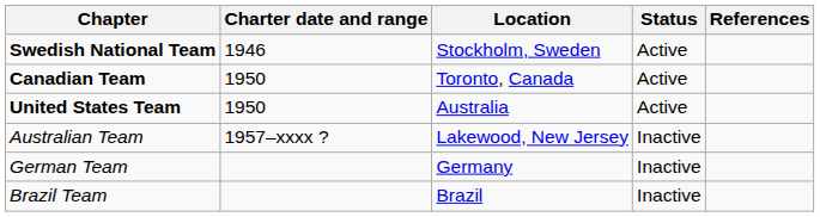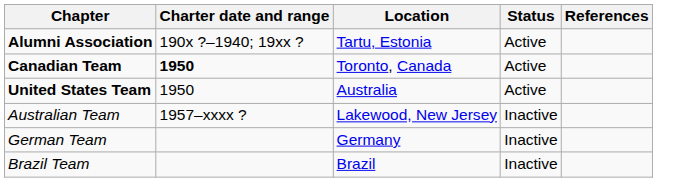 <table class="wikitable sortable">
 <tr>
 <th>Chapter</th>
 <th>Charter date and range</th>
 <th>Location</th>
 <th>Status</th>
 <th>References</th>
 </tr>
 <tr>
-<td><strong>Swedish National Team</strong></td>
-<td>1946</td>
-<td><a href='#'>Stockholm, Sweden</a></td>
+<td><strong>Alumni Association</strong></td>
+<td>190x ?–1940; 19xx ?</td>
+<td><a href='#'>Tartu, Estonia</a></td>
 <td>Active</td>
 <td></td>
 </tr>
 <tr>
 <td><strong>Canadian Team</strong></td>
-<td>1950</td>
+<td><strong>1950</strong></td>
 <td><a href='#'>Toronto</a>, <a href='#'>Canada</a></td>
 <td>Active</td>
 <td></td>
 </tr>
 <tr>
 <td><strong>United States Team</strong></td>
 <td>1950</td>
 <td><a href='#'>Australia</a></td>
 <td>Active</td>
 <td></td>
 </tr>
 <tr>
 <td><em>Australian Team</em></td>
 <td>1957–xxxx ?</td>
 <td><a href='#'>Lakewood, New Jersey</a></td>
 <td>Inactive</td>
 <td></td>
 </tr>
 <tr>
 <td><em>German Team</em></td>
 <td></td>
 <td><a href='#'>Germany</a></td>
 <td>Inactive</td>
 <td></td>
 </tr>
 <tr>
 <td><em>Brazil Team</em></td>
 <td></td>
 <td><a href='#'>Brazil</a></td>
 <td>Inactive</td>
 <td></td>
 </tr>
 </table>
